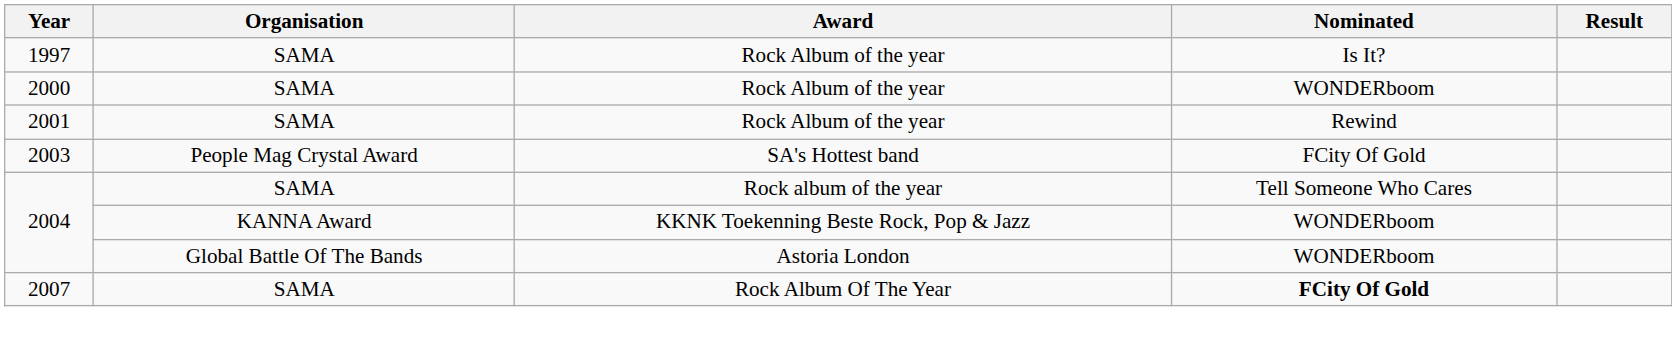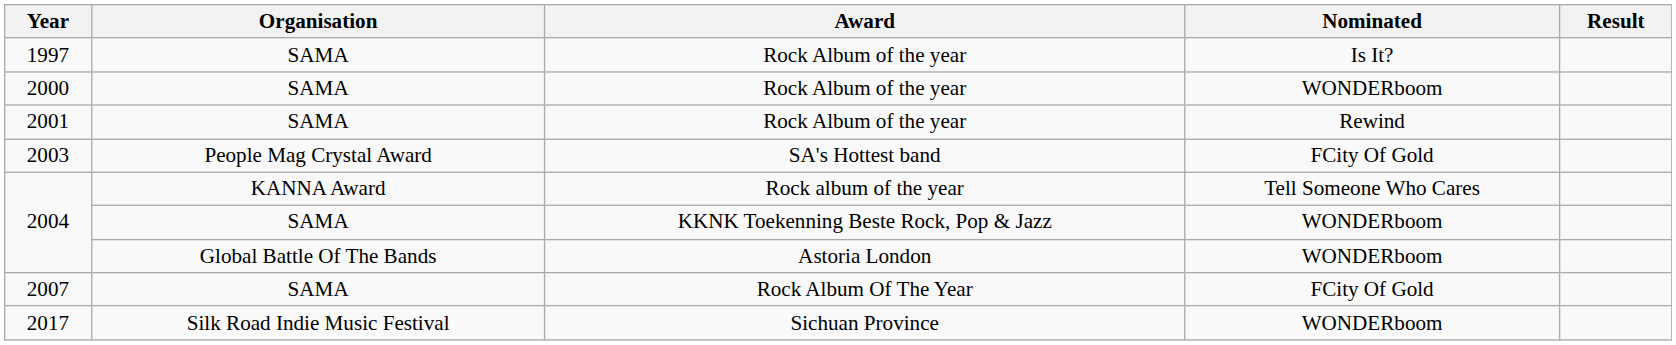 <table class="wikitable plainrowheaders" style="text-align:center; width:100%">
 <tr>
 <th scope="col">Year</th>
 <th scope="col">Organisation</th>
 <th scope="col">Award</th>
 <th scope="col">Nominated</th>
 <th scope="col">Result</th>
 </tr>
 <tr>
 <td>1997</td>
 <td>SAMA</td>
 <td>Rock Album of the year</td>
 <td>Is It?</td>
 <td></td>
 </tr>
 <tr>
 <td>2000</td>
 <td>SAMA</td>
 <td>Rock Album of the year</td>
 <td>WONDERboom</td>
 <td></td>
 </tr>
 <tr>
 <td>2001</td>
 <td>SAMA</td>
 <td>Rock Album of the year</td>
 <td>Rewind</td>
 <td></td>
 </tr>
 <tr>
 <td>2003</td>
 <td>People Mag Crystal Award</td>
 <td>SA's Hottest band</td>
 <td>FCity Of Gold</td>
 <td></td>
 </tr>
 <tr>
 <td rowspan=3>2004</td>
-<td>SAMA</td>
+<td>KANNA Award</td>
 <td>Rock album of the year</td>
 <td>Tell Someone Who Cares</td>
 <td></td>
 </tr>
 <tr>
-<td>KANNA Award</td>
+<td>SAMA</td>
 <td>KKNK Toekenning Beste Rock, Pop & Jazz</td>
 <td>WONDERboom</td>
 <td></td>
 </tr>
 <tr>
 <td>Global Battle Of The Bands</td>
 <td>Astoria London</td>
 <td>WONDERboom</td>
 <td></td>
 </tr>
 <tr>
 <td>2007</td>
 <td>SAMA</td>
 <td>Rock Album Of The Year</td>
-<td><strong>FCity Of Gold</strong></td>
+<td>FCity Of Gold</td>
+<td></td>
+</tr>
+<tr>
+<td>2017</td>
+<td>Silk Road Indie Music Festival</td>
+<td>Sichuan Province</td>
+<td>WONDERboom</td>
 <td></td>
 </tr>
 </table>
